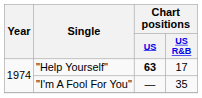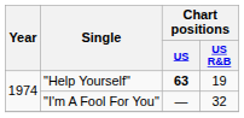 <table class="wikitable" style="text-align:center;">
 <tr>
 <th rowspan="2">Year</th>
 <th rowspan="2">Single</th>
 <th colspan="2">Chart positions</th>
 </tr>
 <tr style="font-size:smaller;">
 <th width="40"><a href='#'>US</a></th>
 <th width="40"><a href='#'>US<br>R&B</a></th>
 </tr>
 <tr>
 <td rowspan="2">1974</td>
 <td align="left">"Help Yourself"</td>
 <td><strong>63</strong></td>
-<td>17</td>
+<td>19</td>
 </tr>
 <tr>
 <td align="left">"I'm A Fool For You"</td>
 <td>—</td>
-<td>35</td>
+<td>32</td>
 </tr>
 <tr>
 </tr>
 </table>
